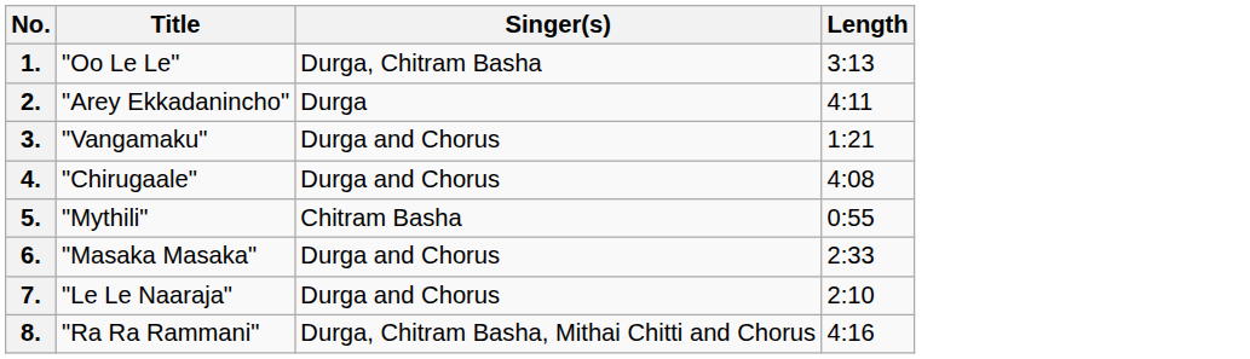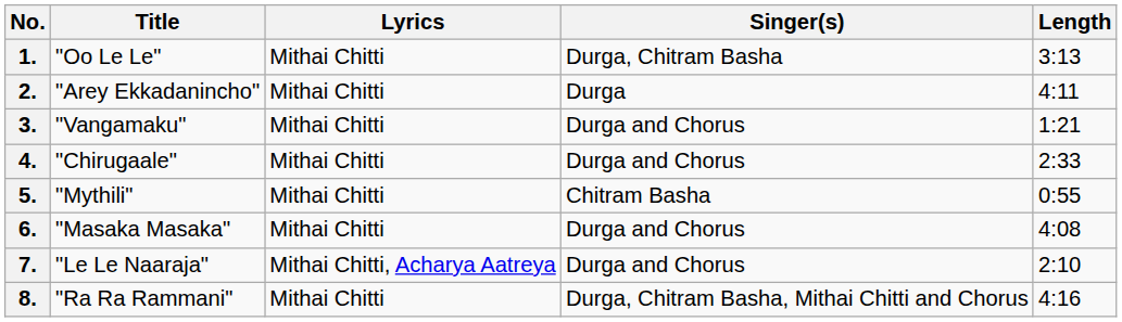 <table class="wikitable">
 <tr>
 <th><abbr>No.</abbr></th>
 <th>Title</th>
+<th>Lyrics</th>
 <th>Singer(s)</th>
 <th>Length</th>
 </tr>
 <tr>
 <th>1.</th>
 <td>"Oo Le Le"</td>
+<td>Mithai Chitti</td>
 <td>Durga, Chitram Basha</td>
 <td>3:13</td>
 </tr>
 <tr>
 <th>2.</th>
 <td>"Arey Ekkadanincho"</td>
+<td>Mithai Chitti</td>
 <td>Durga</td>
 <td>4:11</td>
 </tr>
 <tr>
 <th>3.</th>
 <td>"Vangamaku"</td>
+<td>Mithai Chitti</td>
 <td>Durga and Chorus</td>
 <td>1:21</td>
 </tr>
 <tr>
 <th>4.</th>
 <td>"Chirugaale"</td>
+<td>Mithai Chitti</td>
 <td>Durga and Chorus</td>
-<td>4:08</td>
+<td>2:33</td>
 </tr>
 <tr>
 <th>5.</th>
 <td>"Mythili"</td>
+<td>Mithai Chitti</td>
 <td>Chitram Basha</td>
 <td>0:55</td>
 </tr>
 <tr>
 <th>6.</th>
 <td>"Masaka Masaka"</td>
+<td>Mithai Chitti</td>
 <td>Durga and Chorus</td>
-<td>2:33</td>
+<td>4:08</td>
 </tr>
 <tr>
 <th>7.</th>
 <td>"Le Le Naaraja"</td>
+<td>Mithai Chitti, <a href='#'>Acharya Aatreya</a></td>
 <td>Durga and Chorus</td>
 <td>2:10</td>
 </tr>
 <tr>
 <th>8.</th>
 <td>"Ra Ra Rammani"</td>
+<td>Mithai Chitti</td>
 <td>Durga, Chitram Basha, Mithai Chitti and Chorus</td>
 <td>4:16</td>
 </tr>
 </table>
